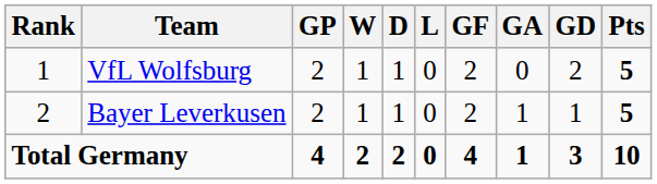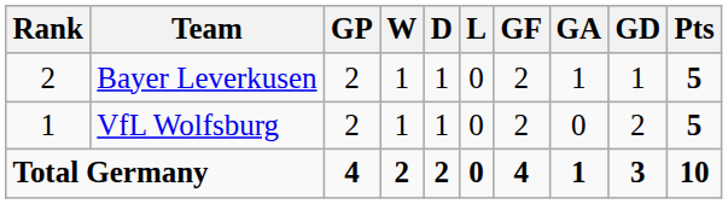 <table class="wikitable" style="text-align: center;">
 <tr>
 <th>Rank</th>
 <th>Team</th>
 <th>GP</th>
 <th>W</th>
 <th>D</th>
 <th>L</th>
 <th>GF</th>
 <th>GA</th>
 <th>GD</th>
 <th>Pts</th>
 </tr>
 <tr>
+<td>2</td>
+<td align="left"> <a href='#'>Bayer Leverkusen</a></td>
+<td>2</td>
+<td>1</td>
+<td>1</td>
+<td>0</td>
+<td>2</td>
+<td>1</td>
+<td>1</td>
+<td><strong>5</strong></td>
+</tr>
+<tr>
 <td>1</td>
 <td align="left"> <a href='#'>VfL Wolfsburg</a></td>
 <td>2</td>
 <td>1</td>
 <td>1</td>
 <td>0</td>
 <td>2</td>
 <td>0</td>
 <td>2</td>
-<td><strong>5</strong></td>
-</tr>
-<tr>
-<td>2</td>
-<td align="left"> <a href='#'>Bayer Leverkusen</a></td>
-<td>2</td>
-<td>1</td>
-<td>1</td>
-<td>0</td>
-<td>2</td>
-<td>1</td>
-<td>1</td>
 <td><strong>5</strong></td>
 </tr>
 <tr>
 <td align="left" colspan=2><strong>Total Germany</strong></td>
 <td><strong>4</strong></td>
 <td><strong>2</strong></td>
 <td><strong>2</strong></td>
 <td><strong>0</strong></td>
 <td><strong>4</strong></td>
 <td><strong>1</strong></td>
 <td><strong>3</strong></td>
 <td><strong>10</strong></td>
 </tr>
 </table>
